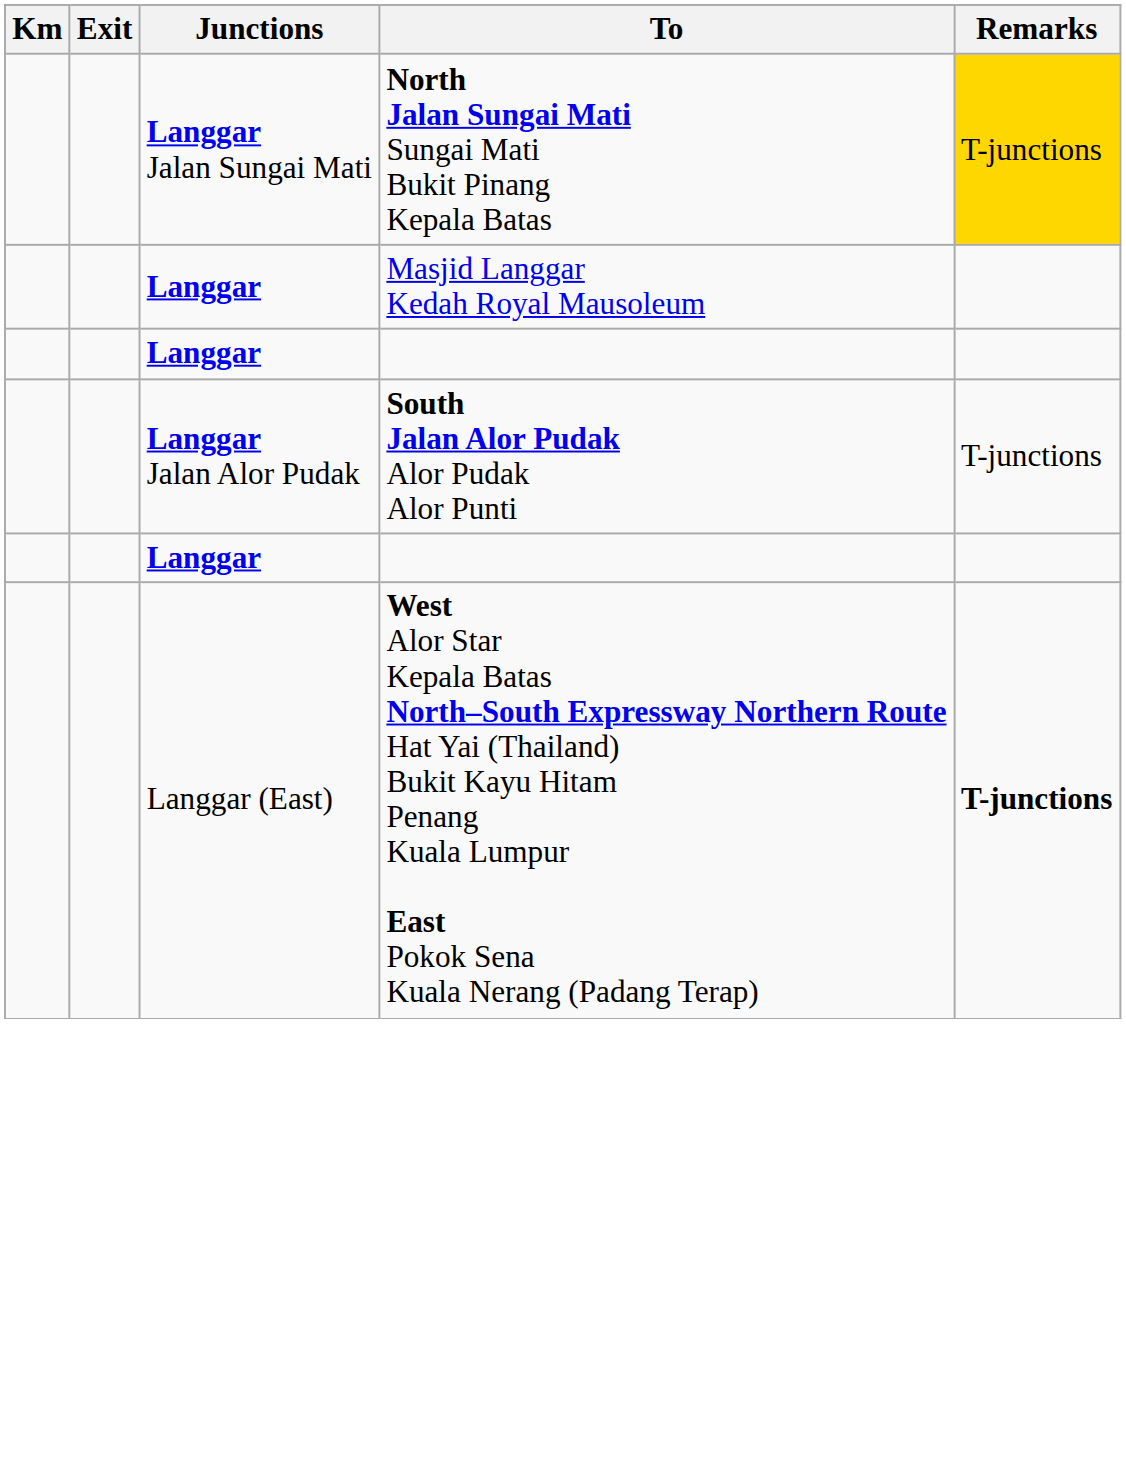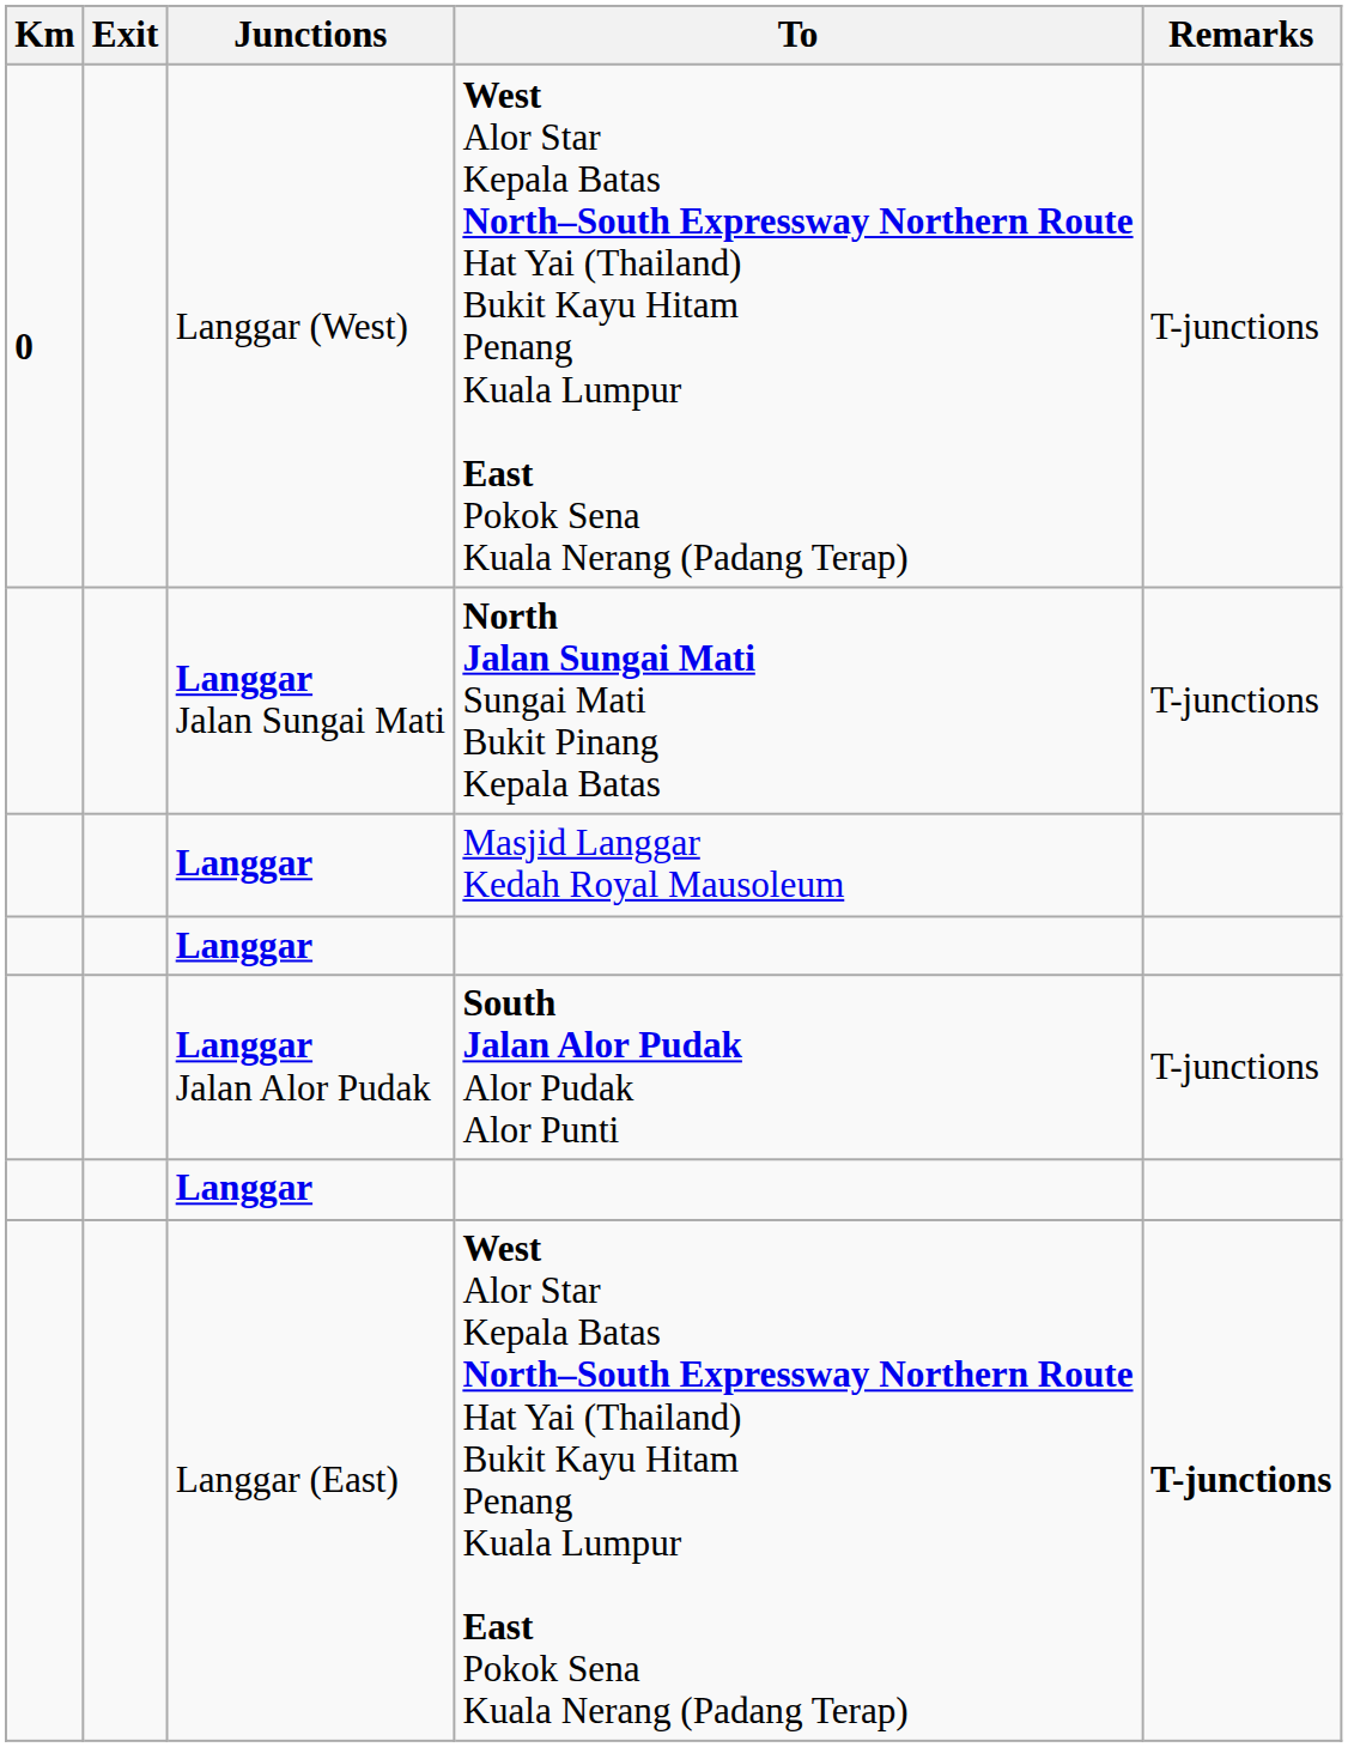 <table class="wikitable">
 <tr>
 <th>Km</th>
 <th>Exit</th>
 <th>Junctions</th>
 <th>To</th>
 <th>Remarks</th>
 </tr>
 <tr>
+<td><br><strong>0</strong></td>
+<td></td>
+<td>Langgar (West)</td>
+<td><strong>West</strong><br> Alor Star<br> Kepala Batas<br>  <strong><a href='#'>North–South Expressway Northern Route</a></strong><br>Hat Yai (Thailand)<br>Bukit Kayu Hitam<br>Penang<br>Kuala Lumpur<br><br><strong>East</strong><br> Pokok Sena<br> Kuala Nerang (Padang Terap)</td>
+<td>T-junctions</td>
+</tr>
+<tr>
 <td></td>
 <td></td>
 <td><strong><a href='#'>Langgar</a></strong><br>Jalan Sungai Mati</td>
 <td><strong>North</strong><br> <strong><a href='#'>Jalan Sungai Mati</a></strong><br>Sungai Mati<br>Bukit Pinang<br>Kepala Batas</td>
-<td style="background: gold;">T-junctions</td>
+<td>T-junctions</td>
 </tr>
 <tr>
 <td></td>
 <td></td>
 <td><strong><a href='#'>Langgar</a></strong></td>
 <td><a href='#'>Masjid Langgar</a><br><a href='#'>Kedah Royal Mausoleum</a></td>
 <td></td>
 </tr>
 <tr>
 <td></td>
 <td></td>
 <td><strong><a href='#'>Langgar</a></strong></td>
 <td></td>
 <td></td>
 </tr>
 <tr>
 <td></td>
 <td></td>
 <td><strong><a href='#'>Langgar</a></strong><br>Jalan Alor Pudak</td>
 <td><strong>South </strong><br> <strong><a href='#'>Jalan Alor Pudak</a></strong><br>Alor Pudak<br>Alor Punti</td>
 <td>T-junctions</td>
 </tr>
 <tr>
 <td></td>
 <td></td>
 <td><strong><a href='#'>Langgar</a></strong></td>
 <td></td>
 <td></td>
 </tr>
 <tr>
 <td></td>
 <td></td>
 <td>Langgar (East)</td>
 <td><strong>West</strong><br> Alor Star<br> Kepala Batas<br>  <strong><a href='#'>North–South Expressway Northern Route</a></strong><br>Hat Yai (Thailand)<br>Bukit Kayu Hitam<br>Penang<br>Kuala Lumpur<br><br><strong>East</strong><br> Pokok Sena<br> Kuala Nerang (Padang Terap)</td>
 <td><strong>T-junctions</strong></td>
 </tr>
 </table>
